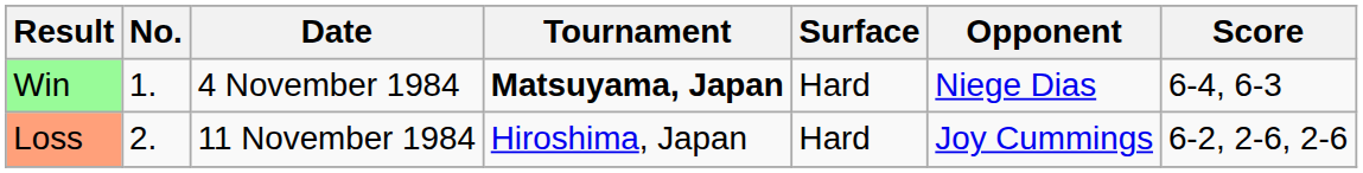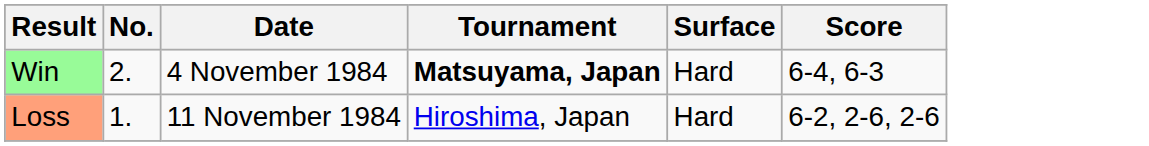 <table class="sortable wikitable" style=font-size:97%>
 <tr>
 <th>Result</th>
 <th>No.</th>
 <th>Date</th>
 <th>Tournament</th>
 <th>Surface</th>
-<th>Opponent</th>
 <th>Score</th>
 </tr>
 <tr>
 <td style="background:#98fb98;">Win</td>
-<td>1.</td>
+<td>2.</td>
 <td>4 November 1984</td>
 <td><strong>Matsuyama, Japan</strong></td>
 <td>Hard</td>
-<td> <a href='#'>Niege Dias</a></td>
 <td>6-4, 6-3</td>
 </tr>
 <tr>
 <td style="background:#ffa07a;">Loss</td>
-<td>2.</td>
+<td>1.</td>
 <td>11 November 1984</td>
 <td><a href='#'>Hiroshima</a>, Japan</td>
 <td>Hard</td>
-<td> <a href='#'>Joy Cummings</a></td>
 <td>6-2, 2-6, 2-6</td>
 </tr>
 </table>
